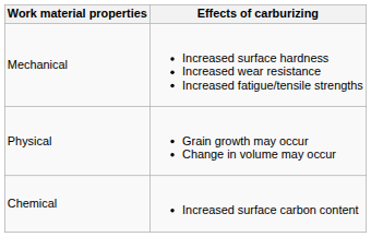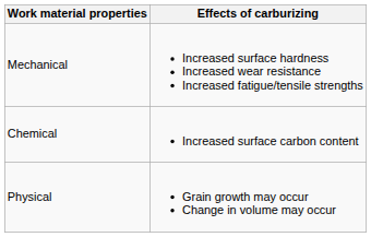 <table class="wikitable" border="1">
 <tr>
 <th>Work material properties</th>
 <th>Effects of carburizing</th>
 </tr>
 <tr>
 <td>Mechanical</td>
 <td><br><ul><li>Increased surface hardness</li><li>Increased wear resistance</li><li>Increased fatigue/tensile strengths</li></ul></td>
 </tr>
 <tr>
+<td>Chemical</td>
+<td><br><ul><li>Increased surface carbon content</li></ul></td>
+</tr>
+<tr>
 <td>Physical</td>
 <td><br><ul><li>Grain growth may occur</li><li>Change in volume may occur</li></ul></td>
 </tr>
-<tr>
-<td>Chemical</td>
-<td><br><ul><li>Increased surface carbon content</li></ul></td>
-</tr>
 </table>
